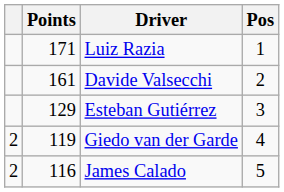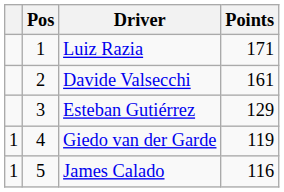 <table class="wikitable" style="font-size: 85%;">
 <tr>
 <th></th>
+<th>Pos</th>
+<th>Driver</th>
 <th>Points</th>
-<th>Driver</th>
-<th>Pos</th>
 </tr>
 <tr>
 <td align="left"></td>
+<td align="center">1</td>
+<td> <a href='#'>Luiz Razia</a></td>
 <td align="right">171</td>
-<td> <a href='#'>Luiz Razia</a></td>
-<td align="center">1</td>
 </tr>
 <tr>
 <td align="left"></td>
+<td align="center">2</td>
+<td> <a href='#'>Davide Valsecchi</a></td>
 <td align="right">161</td>
-<td> <a href='#'>Davide Valsecchi</a></td>
-<td align="center">2</td>
 </tr>
 <tr>
 <td align="left"></td>
+<td align="center">3</td>
+<td> <a href='#'>Esteban Gutiérrez</a></td>
 <td align="right">129</td>
-<td> <a href='#'>Esteban Gutiérrez</a></td>
-<td align="center">3</td>
 </tr>
 <tr>
-<td align="left"> 2</td>
+<td align="left"> 1</td>
+<td align="center">4</td>
+<td> <a href='#'>Giedo van der Garde</a></td>
 <td align="right">119</td>
-<td> <a href='#'>Giedo van der Garde</a></td>
-<td align="center">4</td>
 </tr>
 <tr>
-<td align="left"> 2</td>
+<td align="left"> 1</td>
+<td align="center">5</td>
+<td> <a href='#'>James Calado</a></td>
 <td align="right">116</td>
-<td> <a href='#'>James Calado</a></td>
-<td align="center">5</td>
 </tr>
 </table>
